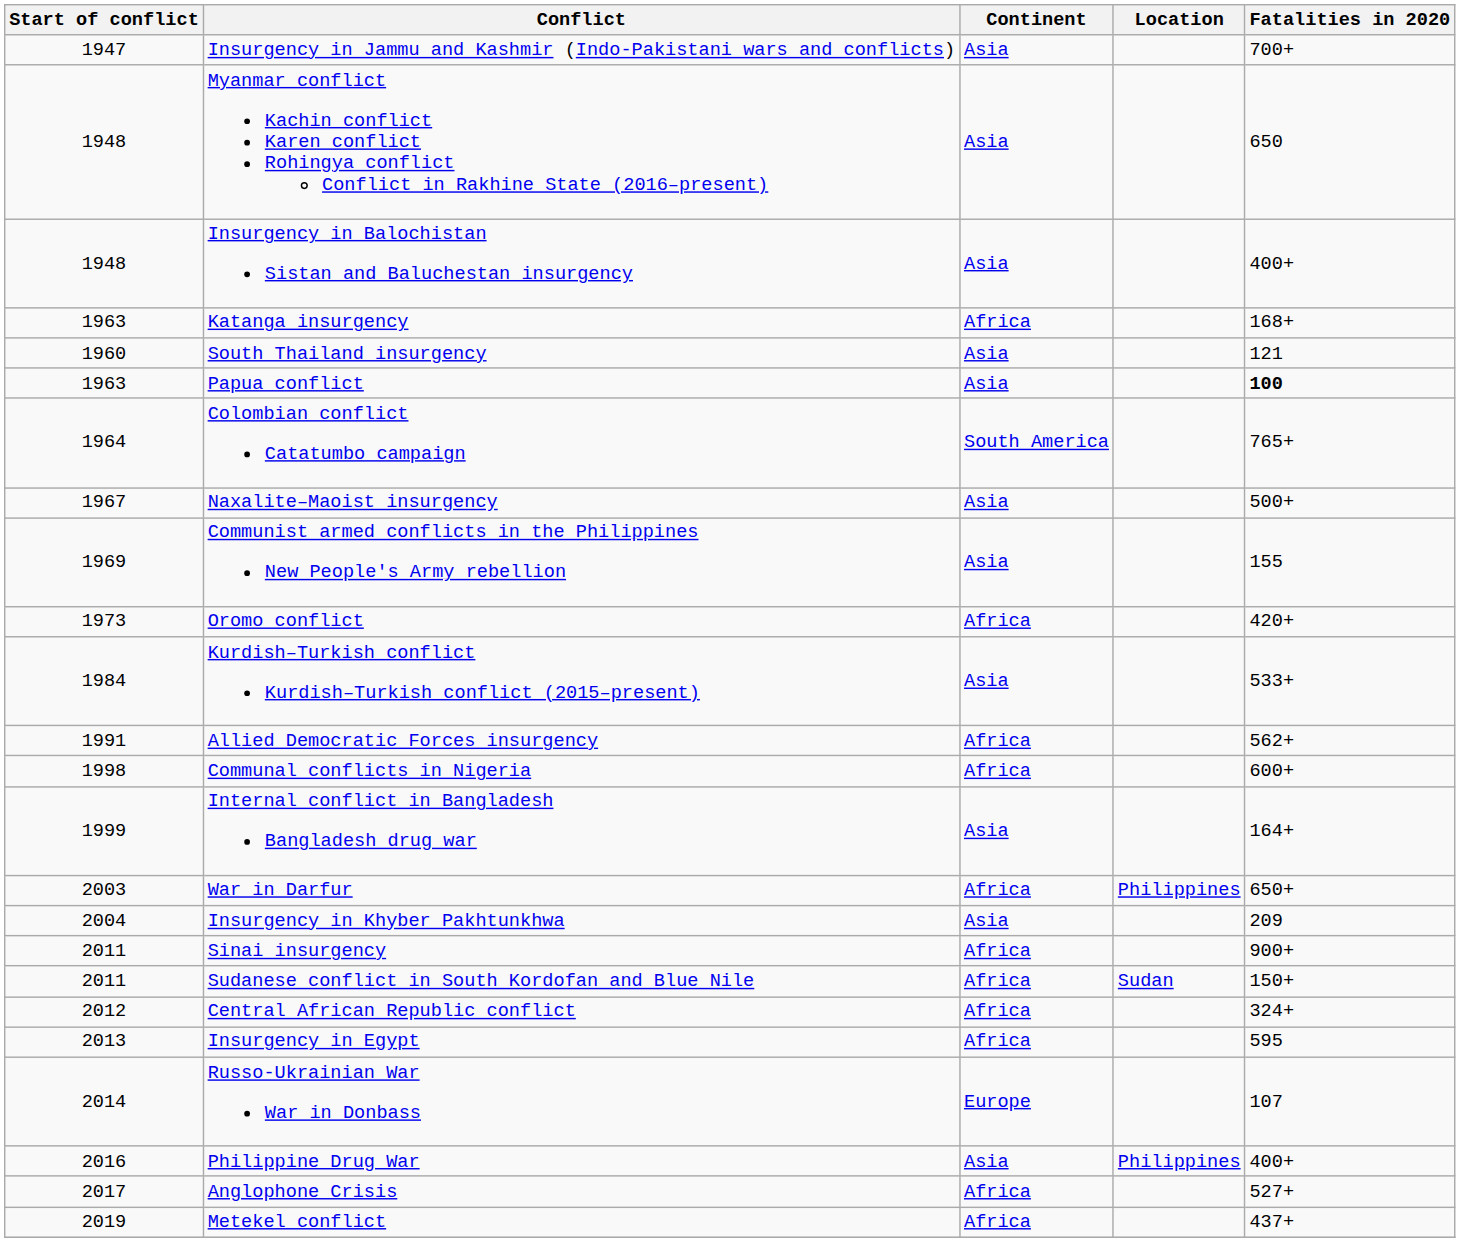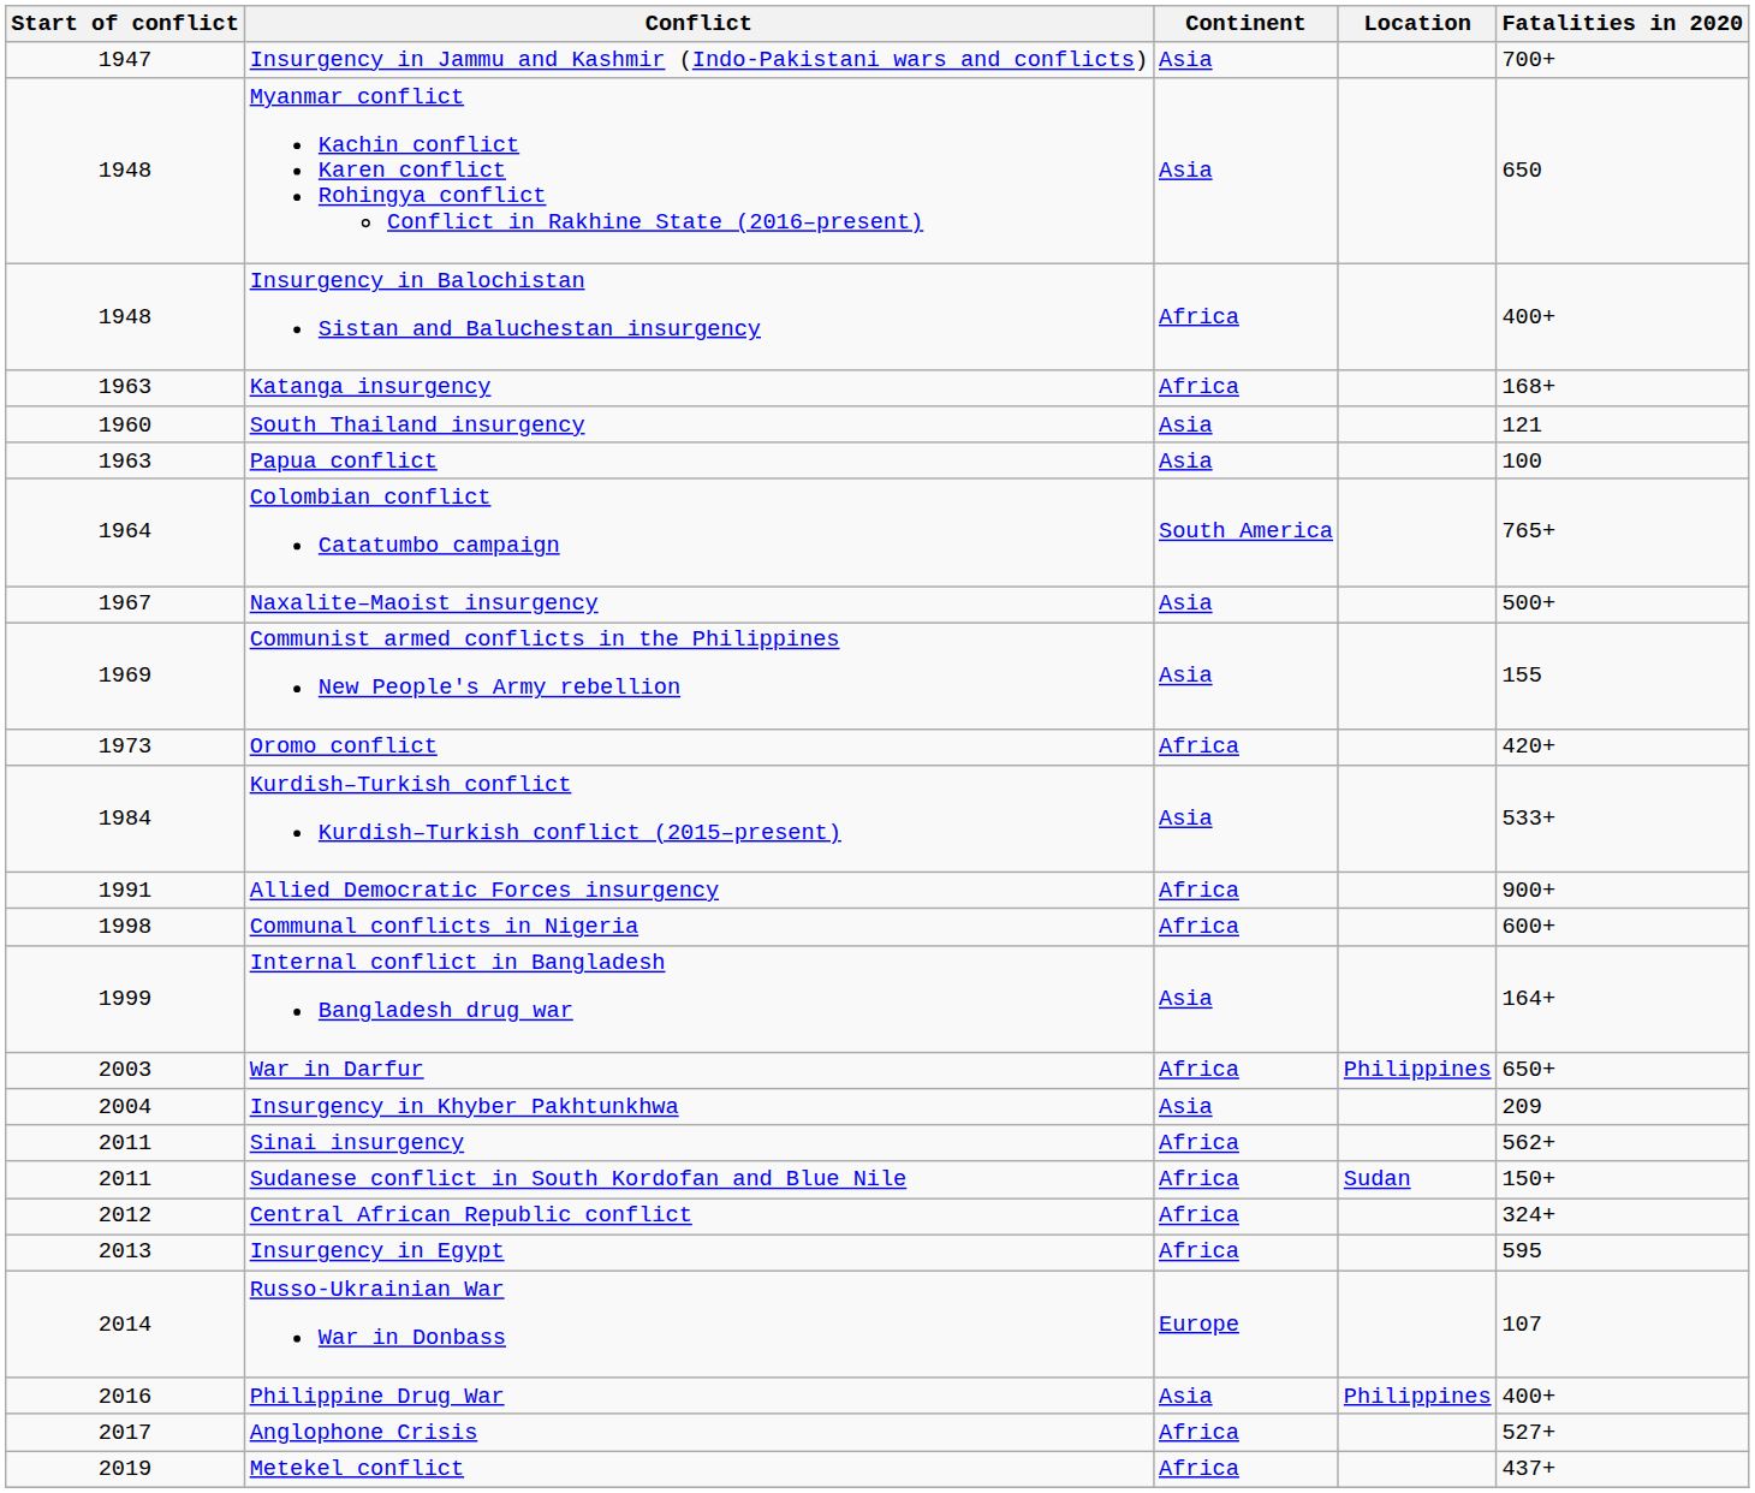 <table class="wikitable sortable" id="conflicts100">
 <tr>
 <th>Start of conflict</th>
 <th>Conflict</th>
 <th>Continent</th>
 <th>Location</th>
 <th data-sort-type="number">Fatalities in 2020</th>
 </tr>
 <tr>
 <td align=center>1947</td>
 <td><a href='#'>Insurgency in Jammu and Kashmir</a> (<a href='#'>Indo-Pakistani wars and conflicts</a>)</td>
 <td><a href='#'>Asia</a></td>
 <td "width: 26px"><br></td>
 <td> 700+</td>
 </tr>
 <tr>
 <td align=center>1948</td>
 <td><a href='#'>Myanmar conflict</a><br><ul><li><a href='#'>Kachin conflict</a></li><li><a href='#'>Karen conflict</a></li><li><a href='#'>Rohingya conflict</a><ul><li><a href='#'>Conflict in Rakhine State (2016–present)</a></li></ul></li></ul></td>
 <td><a href='#'>Asia</a></td>
 <td></td>
 <td> 650</td>
 </tr>
 <tr>
 <td align=center>1948</td>
 <td><a href='#'>Insurgency in Balochistan</a><br><ul><li><a href='#'>Sistan and Baluchestan insurgency</a></li></ul></td>
-<td><a href='#'>Asia</a></td>
+<td><a href='#'>Africa</a></td>
 <td><br></td>
 <td> 400+</td>
 </tr>
 <tr>
 <td align=center>1963</td>
 <td><a href='#'>Katanga insurgency</a></td>
 <td><a href='#'>Africa</a></td>
 <td></td>
 <td> 168+</td>
 </tr>
 <tr>
 <td align=center>1960</td>
 <td><a href='#'>South Thailand insurgency</a></td>
 <td><a href='#'>Asia</a></td>
 <td></td>
 <td> 121</td>
 </tr>
 <tr>
 <td align="center">1963</td>
 <td><a href='#'>Papua conflict</a></td>
 <td><a href='#'>Asia</a></td>
 <td></td>
-<td><strong> 100</strong></td>
+<td> 100</td>
 </tr>
 <tr>
 <td align=center>1964</td>
 <td><a href='#'>Colombian conflict</a><br><ul><li><a href='#'>Catatumbo campaign</a></li></ul></td>
 <td><a href='#'>South America</a></td>
 <td></td>
 <td> 765+</td>
 </tr>
 <tr>
 <td align=center>1967</td>
 <td><a href='#'>Naxalite–Maoist insurgency</a></td>
 <td><a href='#'>Asia</a></td>
 <td></td>
 <td> 500+</td>
 </tr>
 <tr>
 <td align="center">1969</td>
 <td><a href='#'>Communist armed conflicts in the Philippines</a><br><ul><li><a href='#'>New People's Army rebellion</a></li></ul></td>
 <td><a href='#'>Asia</a></td>
 <td></td>
 <td> 155</td>
 </tr>
 <tr>
 <td align="center">1973</td>
 <td><a href='#'>Oromo conflict</a></td>
 <td><a href='#'>Africa</a></td>
 <td></td>
 <td> 420+</td>
 </tr>
 <tr>
 <td align=center>1984</td>
 <td><a href='#'>Kurdish–Turkish conflict</a><br><ul><li><a href='#'>Kurdish–Turkish conflict (2015–present)</a></li></ul></td>
 <td><a href='#'>Asia</a></td>
 <td><br><br></td>
 <td> 533+</td>
 </tr>
 <tr>
 <td align=center>1991</td>
 <td><a href='#'>Allied Democratic Forces insurgency</a></td>
 <td><a href='#'>Africa</a></td>
 <td><br></td>
-<td> 562+</td>
+<td> 900+</td>
 </tr>
 <tr>
 <td align=center>1998</td>
 <td><a href='#'>Communal conflicts in Nigeria</a></td>
 <td><a href='#'>Africa</a></td>
 <td></td>
 <td> 600+</td>
 </tr>
 <tr>
 <td align="center">1999</td>
 <td><a href='#'>Internal conflict in Bangladesh</a><br><ul><li><a href='#'>Bangladesh drug war</a></li></ul></td>
 <td><a href='#'>Asia</a></td>
 <td></td>
 <td> 164+</td>
 </tr>
 <tr>
 <td align="center">2003</td>
 <td><a href='#'>War in Darfur</a></td>
 <td><a href='#'>Africa</a></td>
 <td> <a href='#'>Philippines</a></td>
 <td> 650+</td>
 </tr>
 <tr>
 <td align=center>2004</td>
 <td><a href='#'>Insurgency in Khyber Pakhtunkhwa</a></td>
 <td><a href='#'>Asia</a></td>
 <td></td>
 <td> 209</td>
 </tr>
 <tr>
 <td align=center>2011</td>
 <td><a href='#'>Sinai insurgency</a></td>
 <td><a href='#'>Africa</a></td>
 <td></td>
-<td> 900+</td>
+<td> 562+</td>
 </tr>
 <tr>
 <td align="center">2011</td>
 <td><a href='#'>Sudanese conflict in South Kordofan and Blue Nile</a></td>
 <td><a href='#'>Africa</a></td>
 <td><a href='#'>Sudan</a></td>
 <td> 150+</td>
 </tr>
 <tr>
 <td align=center>2012</td>
 <td><a href='#'>Central African Republic conflict</a></td>
 <td><a href='#'>Africa</a></td>
 <td></td>
 <td> 324+</td>
 </tr>
 <tr>
 <td align="center">2013</td>
 <td><a href='#'>Insurgency in Egypt</a></td>
 <td><a href='#'>Africa</a></td>
 <td></td>
 <td> 595</td>
 </tr>
 <tr>
 <td align=center>2014</td>
 <td><a href='#'>Russo-Ukrainian War</a><br><ul><li><a href='#'>War in Donbass</a></li></ul></td>
 <td><a href='#'>Europe</a></td>
 <td></td>
 <td> 107</td>
 </tr>
 <tr>
 <td align="center">2016</td>
 <td><a href='#'>Philippine Drug War</a></td>
 <td><a href='#'>Asia</a></td>
 <td> <a href='#'>Philippines</a></td>
 <td> 400+</td>
 </tr>
 <tr>
 <td align=center>2017</td>
 <td><a href='#'>Anglophone Crisis</a></td>
 <td><a href='#'>Africa</a></td>
 <td></td>
 <td> 527+</td>
 </tr>
 <tr>
 <td align=center>2019</td>
 <td><a href='#'>Metekel conflict</a></td>
 <td><a href='#'>Africa</a></td>
 <td></td>
 <td> 437+</td>
 </tr>
 <tr>
 </tr>
 </table>
